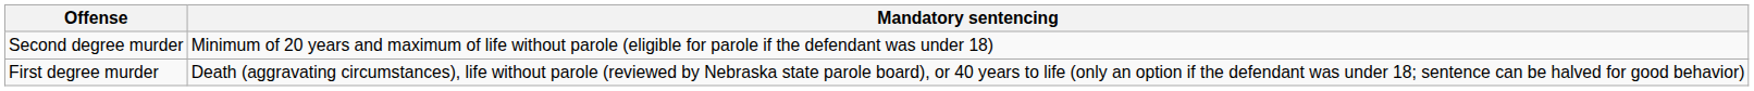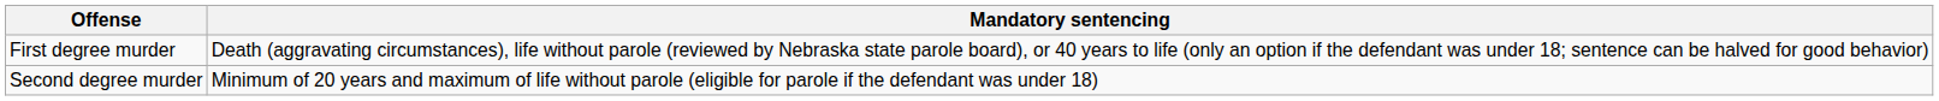 <table class="wikitable">
 <tr>
 <th>Offense</th>
 <th>Mandatory sentencing</th>
 </tr>
 <tr>
+<td>First degree murder</td>
+<td>Death (aggravating circumstances), life without parole (reviewed by Nebraska state parole board), or 40 years to life (only an option if the defendant was under 18; sentence can be halved for good behavior)</td>
+</tr>
+<tr>
 <td>Second degree murder</td>
 <td>Minimum of 20 years and maximum of life without parole (eligible for parole if the defendant was under 18)</td>
 </tr>
-<tr>
-<td>First degree murder</td>
-<td>Death (aggravating circumstances), life without parole (reviewed by Nebraska state parole board), or 40 years to life (only an option if the defendant was under 18; sentence can be halved for good behavior)</td>
-</tr>
 </table>
